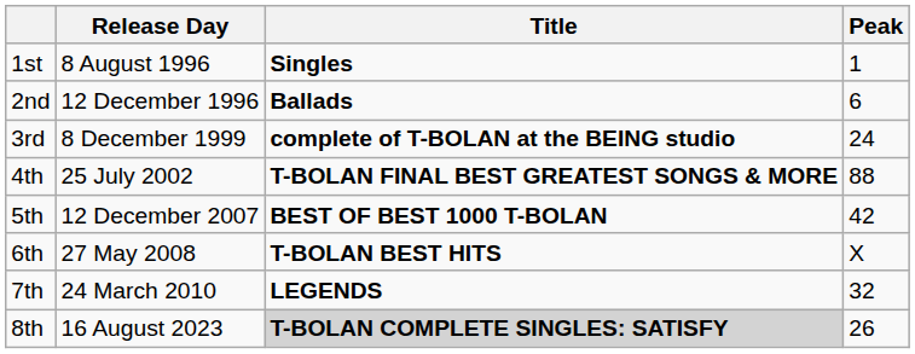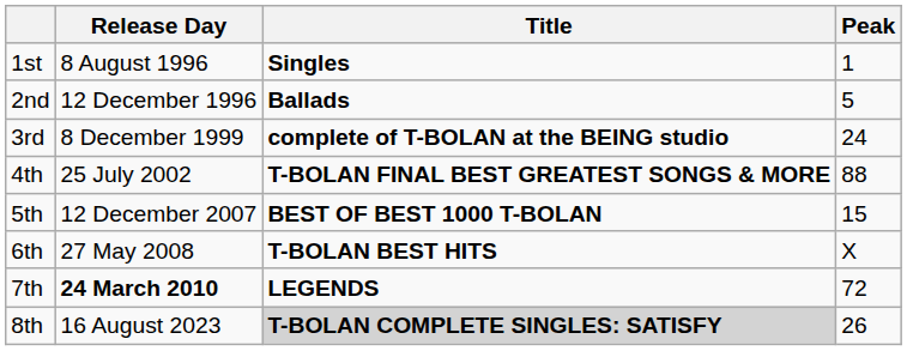 <table class=wikitable style="font-size:small">
 <tr>
 <th></th>
 <th>Release Day</th>
 <th>Title</th>
 <th>Peak</th>
 </tr>
 <tr>
 <td>1st</td>
 <td>8 August 1996</td>
 <td><strong>Singles</strong></td>
 <td>1</td>
 </tr>
 <tr>
 <td>2nd</td>
 <td>12 December 1996</td>
 <td><strong>Ballads</strong></td>
-<td>6</td>
+<td>5</td>
 </tr>
 <tr>
 <td>3rd</td>
 <td>8 December 1999</td>
 <td><strong>complete of T-BOLAN at the BEING studio</strong></td>
 <td>24</td>
 </tr>
 <tr>
 <td>4th</td>
 <td>25 July 2002</td>
 <td><strong>T-BOLAN FINAL BEST GREATEST SONGS & MORE</strong></td>
 <td>88</td>
 </tr>
 <tr>
 <td>5th</td>
 <td>12 December 2007</td>
 <td><strong>BEST OF BEST 1000 T-BOLAN</strong></td>
-<td>42</td>
+<td>15</td>
 </tr>
 <tr>
 <td>6th</td>
 <td>27 May 2008</td>
 <td><strong>T-BOLAN BEST HITS</strong></td>
 <td>X</td>
 </tr>
 <tr>
 <td>7th</td>
-<td>24 March 2010</td>
+<td><strong>24 March 2010</strong></td>
 <td><strong>LEGENDS</strong></td>
-<td>32</td>
+<td>72</td>
 </tr>
 <tr>
 <td>8th</td>
 <td>16 August 2023</td>
 <td style="background: lightgrey;"><strong>T-BOLAN COMPLETE SINGLES: SATISFY</strong></td>
 <td>26</td>
 </tr>
 </table>
